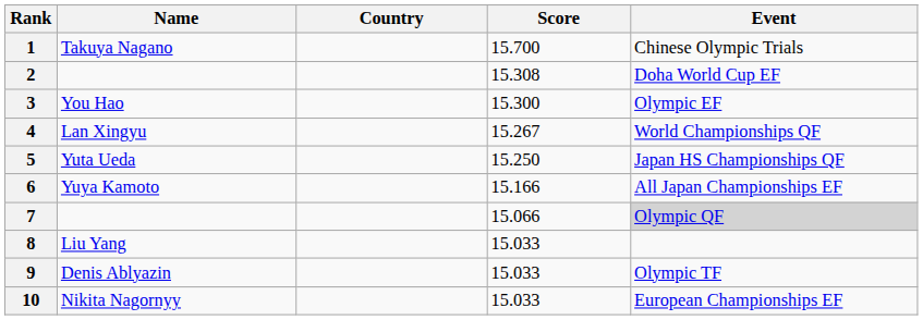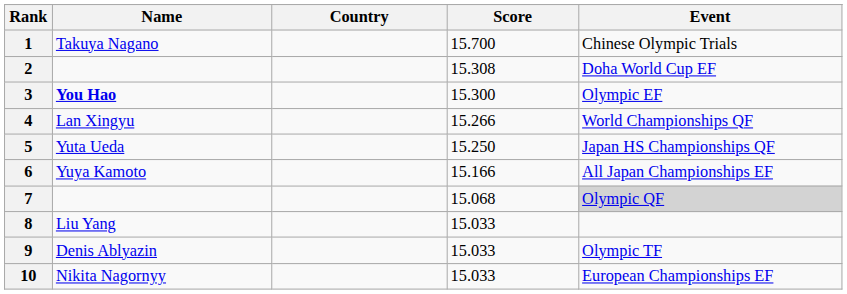 <table class="wikitable sortable" style="width:65%;">
 <tr>
 </tr>
 <tr>
 <th style="text-align:center; width:5%;">Rank</th>
 <th style="text-align:center; width:25%;">Name</th>
 <th style="text-align:center; width:20%;">Country</th>
 <th style="text-align:center; width:15%;">Score</th>
 <th style="text-align:center; width:30%;">Event</th>
 </tr>
 <tr>
 <th>1</th>
 <td><a href='#'>Takuya Nagano</a></td>
 <td></td>
 <td>15.700</td>
 <td>Chinese Olympic Trials</td>
 </tr>
 <tr>
 <th>2</th>
 <td></td>
 <td></td>
 <td>15.308</td>
 <td><a href='#'>Doha World Cup EF</a></td>
 </tr>
 <tr>
 <th>3</th>
-<td><a href='#'>You Hao</a></td>
+<td><strong><a href='#'>You Hao</a></strong></td>
 <td></td>
 <td>15.300</td>
 <td><a href='#'>Olympic EF</a></td>
 </tr>
 <tr>
 <th>4</th>
 <td><a href='#'>Lan Xingyu</a></td>
 <td></td>
-<td>15.267</td>
+<td>15.266</td>
 <td><a href='#'>World Championships QF</a></td>
 </tr>
 <tr>
 <th>5</th>
 <td><a href='#'>Yuta Ueda</a></td>
 <td></td>
 <td>15.250</td>
 <td><a href='#'>Japan HS Championships QF</a></td>
 </tr>
 <tr>
 <th>6</th>
 <td><a href='#'>Yuya Kamoto</a></td>
 <td></td>
 <td>15.166</td>
 <td><a href='#'>All Japan Championships EF</a></td>
 </tr>
 <tr>
 <th>7</th>
 <td></td>
 <td></td>
-<td>15.066</td>
+<td>15.068</td>
 <td style="background: lightgrey;"><a href='#'>Olympic QF</a></td>
 </tr>
 <tr>
 <th>8</th>
 <td><a href='#'>Liu Yang</a></td>
 <td></td>
 <td>15.033</td>
 <td></td>
 </tr>
 <tr>
 <th>9</th>
 <td><a href='#'>Denis Ablyazin</a></td>
 <td></td>
 <td>15.033</td>
 <td><a href='#'>Olympic TF</a></td>
 </tr>
 <tr>
 <th>10</th>
 <td><a href='#'>Nikita Nagornyy</a></td>
 <td></td>
 <td>15.033</td>
 <td><a href='#'>European Championships EF</a></td>
 </tr>
 </table>
